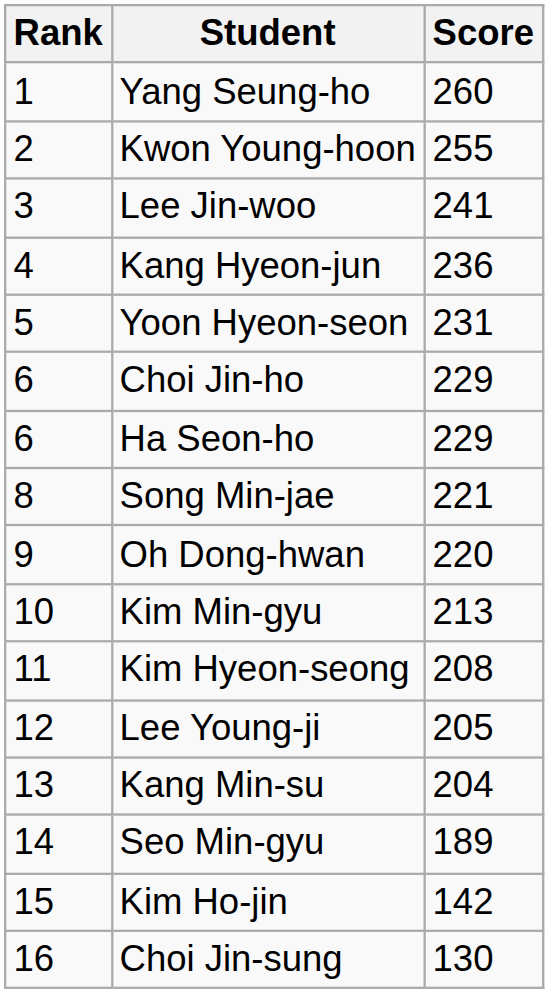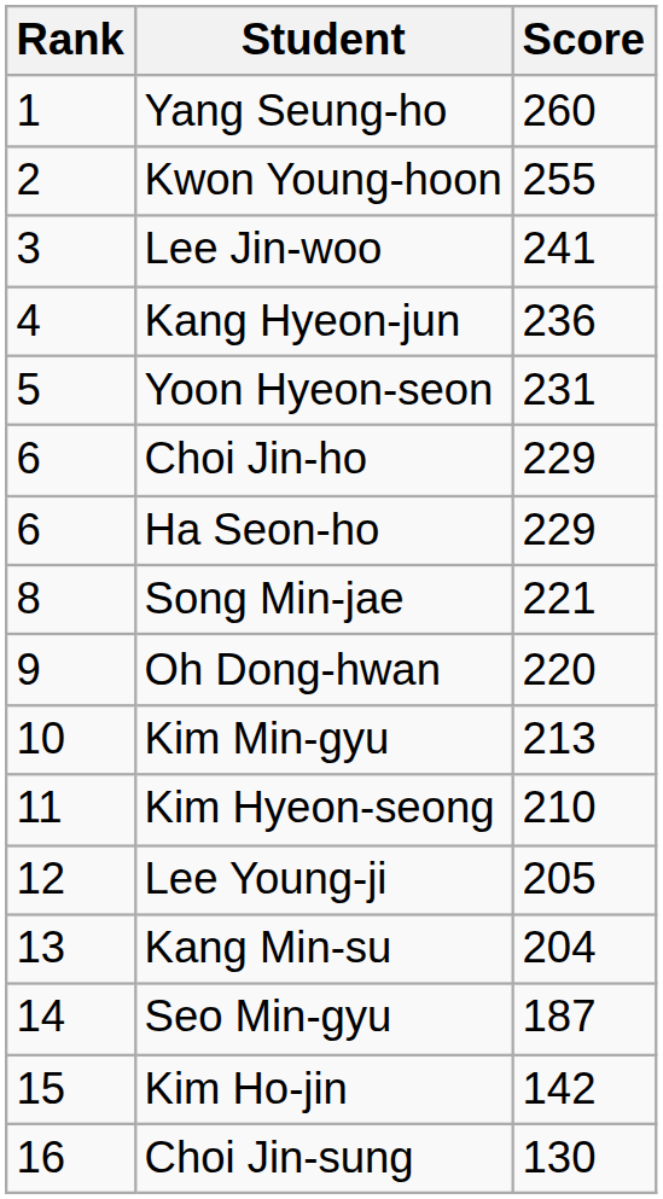 <table class="wikitable mw-collapsible mw-collapsed">
 <tr>
 <th>Rank</th>
 <th>Student</th>
 <th>Score</th>
 </tr>
 <tr>
 <td>1</td>
 <td>Yang Seung-ho</td>
 <td>260</td>
 </tr>
 <tr>
 <td>2</td>
 <td>Kwon Young-hoon</td>
 <td>255</td>
 </tr>
 <tr>
 <td>3</td>
 <td>Lee Jin-woo</td>
 <td>241</td>
 </tr>
 <tr>
 <td>4</td>
 <td>Kang Hyeon-jun</td>
 <td>236</td>
 </tr>
 <tr>
 <td>5</td>
 <td>Yoon Hyeon-seon</td>
 <td>231</td>
 </tr>
 <tr>
 <td>6</td>
 <td>Choi Jin-ho</td>
 <td>229</td>
 </tr>
 <tr>
 <td>6</td>
 <td>Ha Seon-ho</td>
 <td>229</td>
 </tr>
 <tr>
 <td>8</td>
 <td>Song Min-jae</td>
 <td>221</td>
 </tr>
 <tr>
 <td>9</td>
 <td>Oh Dong-hwan</td>
 <td>220</td>
 </tr>
 <tr>
 <td>10</td>
 <td>Kim Min-gyu</td>
 <td>213</td>
 </tr>
 <tr>
 <td>11</td>
 <td>Kim Hyeon-seong</td>
-<td>208</td>
+<td>210</td>
 </tr>
 <tr>
 <td>12</td>
 <td>Lee Young-ji</td>
 <td>205</td>
 </tr>
 <tr>
 <td>13</td>
 <td>Kang Min-su</td>
 <td>204</td>
 </tr>
 <tr>
 <td>14</td>
 <td>Seo Min-gyu</td>
-<td>189</td>
+<td>187</td>
 </tr>
 <tr>
 <td>15</td>
 <td>Kim Ho-jin</td>
 <td>142</td>
 </tr>
 <tr>
 <td>16</td>
 <td>Choi Jin-sung</td>
 <td>130</td>
 </tr>
 </table>
